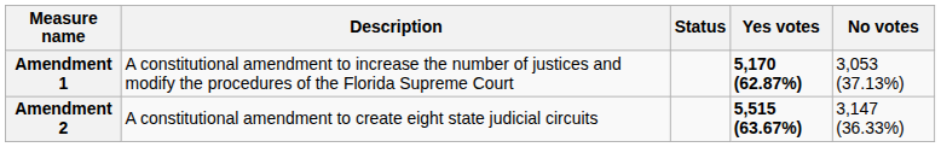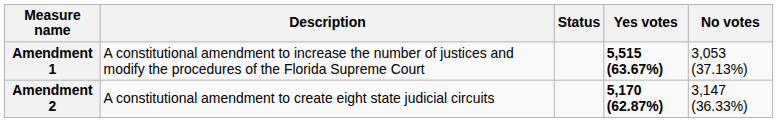 <table class="wikitable sortable plainrowheaders" style="width:100%">
 <tr>
 <th scope="col">Measure name</th>
 <th class="unsortable" scope="col">Description</th>
 <th scope="col">Status</th>
 <th scope="col">Yes votes</th>
 <th scope="col">No votes</th>
 </tr>
 <tr>
 <th scope="row">Amendment 1</th>
 <td>A constitutional amendment to increase the number of justices and modify the procedures of the Florida Supreme Court</td>
 <td></td>
-<td><strong>5,170 (62.87%)</strong></td>
+<td><strong>5,515 (63.67%)</strong></td>
 <td>3,053 (37.13%)</td>
 </tr>
 <tr>
 <th scope="row">Amendment 2</th>
 <td>A constitutional amendment to create eight state judicial circuits</td>
 <td></td>
-<td><strong>5,515 (63.67%)</strong></td>
+<td><strong>5,170 (62.87%)</strong></td>
 <td>3,147 (36.33%)</td>
 </tr>
 </table>
